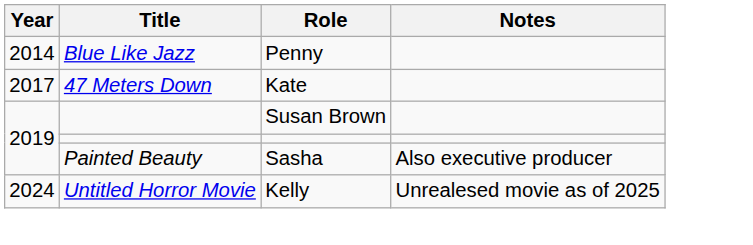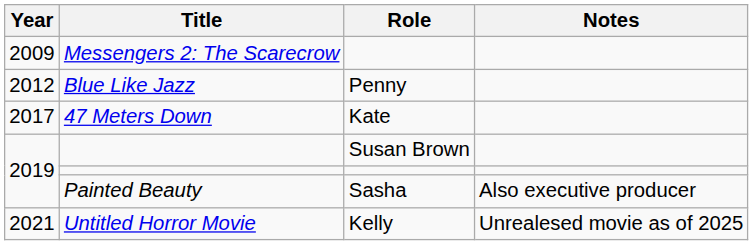 <table class="wikitable plainrowheaders">
 <tr>
 <th scope="col">Year</th>
 <th scope="col">Title</th>
 <th scope="col">Role</th>
 <th scope="col" class="unsortable">Notes</th>
 </tr>
 <tr>
-<td scope="row">2014</td>
+<td scope="row">2009</td>
+<td><em><a href='#'>Messengers 2: The Scarecrow</a></em></td>
+<td></td>
+<td></td>
+</tr>
+<tr>
+<td scope="row">2012</td>
 <td><em><a href='#'>Blue Like Jazz</a></em></td>
 <td>Penny</td>
 <td></td>
 </tr>
 <tr>
 <td scope="row">2017</td>
 <td><em><a href='#'>47 Meters Down</a></em></td>
 <td>Kate</td>
 <td></td>
 </tr>
 <tr>
 <td rowspan=3>2019</td>
 <td><em></em></td>
 <td>Susan Brown</td>
 <td></td>
 </tr>
 <tr>
 <td><em></em></td>
 <td></td>
 <td></td>
 </tr>
 <tr>
 <td><em>Painted Beauty</em></td>
 <td>Sasha</td>
 <td>Also executive producer</td>
 </tr>
 <tr>
-<td>2024</td>
+<td>2021</td>
 <td><em><a href='#'>Untitled Horror Movie</a></em></td>
 <td>Kelly</td>
 <td>Unrealesed movie as of 2025</td>
 </tr>
 </table>
